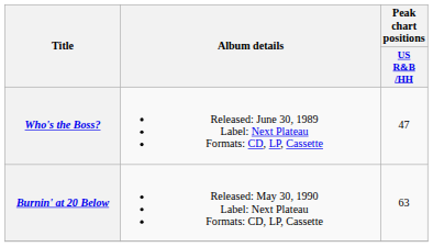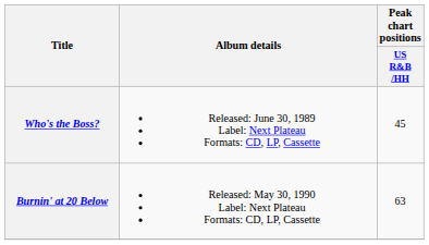 <table class="wikitable plainrowheaders" style="text-align:center;" border="1">
 <tr>
 <th scope="col" rowspan="2" style="width:10em;">Title</th>
 <th scope="col" rowspan="2" style="width:23em;">Album details</th>
 <th scope="col" colspan="1">Peak chart positions</th>
 </tr>
 <tr>
 <th scope="col" style="width:3em;font-size:90%;"><a href='#'>US<br>R&B<br>/HH</a><br></th>
 </tr>
 <tr>
 <th scope="row"><em><a href='#'>Who's the Boss?</a></em></th>
 <td><br><ul><li>Released: June 30, 1989</li><li>Label: <a href='#'>Next Plateau</a></li><li>Formats: <a href='#'>CD</a>, <a href='#'>LP</a>, <a href='#'>Cassette</a></li></ul></td>
-<td>47</td>
+<td>45</td>
 </tr>
 <tr>
 <th scope="row"><em><a href='#'>Burnin' at 20 Below</a></em></th>
 <td><br><ul><li>Released: May 30, 1990</li><li>Label: Next Plateau</li><li>Formats: CD, LP, Cassette</li></ul></td>
 <td>63</td>
 </tr>
 <tr>
 </tr>
 </table>
